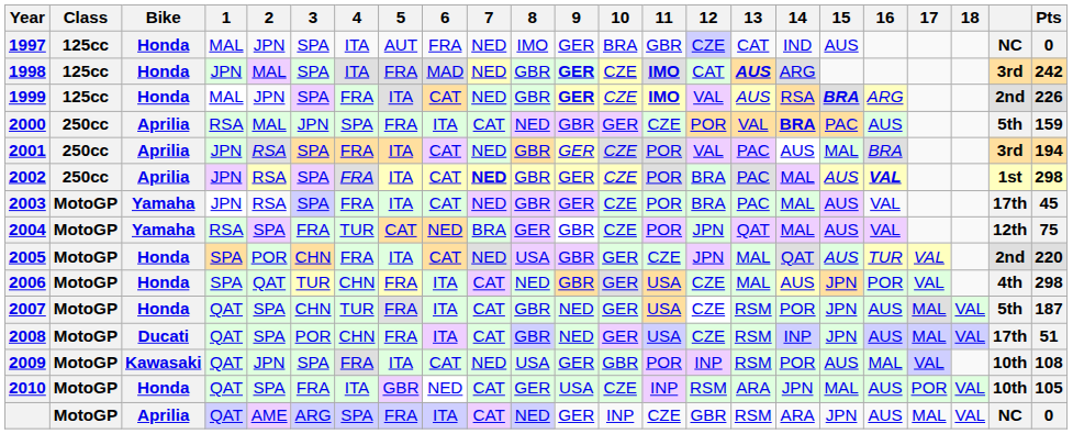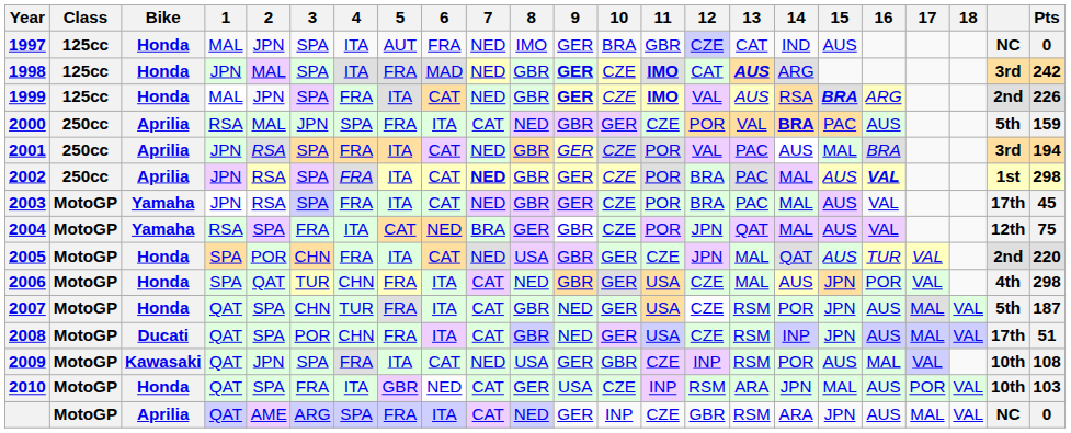 <table class="wikitable" style="text-align:center">
 <tr>
 <th>Year</th>
 <th>Class</th>
 <th>Bike</th>
 <th>1</th>
 <th>2</th>
 <th>3</th>
 <th>4</th>
 <th>5</th>
 <th>6</th>
 <th>7</th>
 <th>8</th>
 <th>9</th>
 <th>10</th>
 <th>11</th>
 <th>12</th>
 <th>13</th>
 <th>14</th>
 <th>15</th>
 <th>16</th>
 <th>17</th>
 <th>18</th>
 <th></th>
 <th>Pts</th>
 </tr>
 <tr>
 <th><a href='#'>1997</a></th>
 <th>125cc</th>
 <th><a href='#'>Honda</a></th>
 <td><a href='#'>MAL</a></td>
 <td><a href='#'>JPN</a></td>
 <td><a href='#'>SPA</a></td>
 <td><a href='#'>ITA</a></td>
 <td><a href='#'>AUT</a></td>
 <td><a href='#'>FRA</a></td>
 <td><a href='#'>NED</a></td>
 <td><a href='#'>IMO</a></td>
 <td><a href='#'>GER</a></td>
 <td><a href='#'>BRA</a></td>
 <td><a href='#'>GBR</a></td>
 <td style="background:#CFCFFF;"><a href='#'>CZE</a><br></td>
 <td><a href='#'>CAT</a></td>
 <td><a href='#'>IND</a></td>
 <td><a href='#'>AUS</a></td>
 <td></td>
 <td></td>
 <td></td>
 <th>NC</th>
 <th>0</th>
 </tr>
 <tr>
 <th><a href='#'>1998</a></th>
 <th>125cc</th>
 <th><a href='#'>Honda</a></th>
 <td style="background:#DFFFDF;"><a href='#'>JPN</a><br></td>
 <td style="background:#EFCFFF;"><a href='#'>MAL</a><br></td>
 <td style="background:#DFFFDF;"><a href='#'>SPA</a><br></td>
 <td style="background:#DFDFDF;"><a href='#'>ITA</a><br></td>
 <td style="background:#DFDFDF;"><a href='#'>FRA</a><br></td>
 <td style="background:#DFDFDF;"><a href='#'>MAD</a><br></td>
 <td style="background:#FFFFBF;"><a href='#'>NED</a><br></td>
 <td style="background:#DFFFDF;"><a href='#'>GBR</a><br></td>
 <td style="background:#DFFFDF;"><strong><a href='#'>GER</a></strong><br></td>
 <td style="background:#FFFFBF;"><a href='#'>CZE</a><br></td>
 <td style="background:#DFDFDF;"><strong><a href='#'>IMO</a></strong><br></td>
 <td style="background:#DFFFDF;"><a href='#'>CAT</a><br></td>
 <td style="background:#FFDF9F;"><strong><em><a href='#'>AUS</a></em></strong><br></td>
 <td style="background:#DFDFDF;"><a href='#'>ARG</a><br></td>
 <td></td>
 <td></td>
 <td></td>
 <td></td>
 <td style="background:#FFDF9F;"><strong>3rd</strong></td>
 <td style="background:#FFDF9F;"><strong>242</strong></td>
 </tr>
 <tr>
 <th><a href='#'>1999</a></th>
 <th>125cc</th>
 <th><a href='#'>Honda</a></th>
 <td style="background:#FFFFFF;"><a href='#'>MAL</a><br></td>
 <td><a href='#'>JPN</a></td>
 <td style="background:#EFCFFF;"><a href='#'>SPA</a><br></td>
 <td style="background:#DFFFDF;"><a href='#'>FRA</a><br></td>
 <td style="background:#DFDFDF;"><a href='#'>ITA</a><br></td>
 <td style="background:#FFDF9F;"><a href='#'>CAT</a><br></td>
 <td style="background:#DFFFDF;"><a href='#'>NED</a><br></td>
 <td style="background:#DFFFDF;"><a href='#'>GBR</a><br></td>
 <td style="background:#FFFFBF;"><strong><a href='#'>GER</a></strong><br></td>
 <td style="background:#FFFFBF;"><em><a href='#'>CZE</a></em><br></td>
 <td style="background:#FFFFBF;"><strong><a href='#'>IMO</a></strong><br></td>
 <td style="background:#EFCFFF;"><a href='#'>VAL</a><br></td>
 <td style="background:#FFFFBF;"><em><a href='#'>AUS</a></em><br></td>
 <td style="background:#FFDF9F;"><a href='#'>RSA</a><br></td>
 <td style="background:#DFDFDF;"><strong><em><a href='#'>BRA</a></em></strong><br></td>
 <td style="background:#FFFFBF;"><em><a href='#'>ARG</a></em><br></td>
 <td></td>
 <td></td>
 <td style="background:#DFDFDF;"><strong>2nd</strong></td>
 <td style="background:#DFDFDF;"><strong>226</strong></td>
 </tr>
 <tr>
 <th><a href='#'>2000</a></th>
 <th>250cc</th>
 <th><a href='#'>Aprilia</a></th>
 <td style="background:#DFFFDF;"><a href='#'>RSA</a><br></td>
 <td style="background:#DFFFDF;"><a href='#'>MAL</a><br></td>
 <td style="background:#DFFFDF;"><a href='#'>JPN</a><br></td>
 <td style="background:#DFFFDF;"><a href='#'>SPA</a><br></td>
 <td style="background:#DFFFDF;"><a href='#'>FRA</a><br></td>
 <td style="background:#DFFFDF;"><a href='#'>ITA</a><br></td>
 <td style="background:#DFFFDF;"><a href='#'>CAT</a><br></td>
 <td style="background:#EFCFFF;"><a href='#'>NED</a><br></td>
 <td style="background:#EFCFFF;"><a href='#'>GBR</a><br></td>
 <td style="background:#EFCFFF;"><a href='#'>GER</a><br></td>
 <td style="background:#DFFFDF;"><a href='#'>CZE</a><br></td>
 <td style="background:#FFDF9F;"><a href='#'>POR</a><br></td>
 <td style="background:#FFDF9F;"><a href='#'>VAL</a><br></td>
 <td style="background:#FFDF9F;"><strong><a href='#'>BRA</a></strong><br></td>
 <td style="background:#FFDF9F;"><a href='#'>PAC</a><br></td>
 <td style="background:#DFFFDF;"><a href='#'>AUS</a><br></td>
 <td></td>
 <td></td>
 <th>5th</th>
 <th>159</th>
 </tr>
 <tr>
 <th><a href='#'>2001</a></th>
 <th>250cc</th>
 <th><a href='#'>Aprilia</a></th>
 <td style="background:#DFFFDF;"><a href='#'>JPN</a><br></td>
 <td style="background:#DFDFDF;"><em><a href='#'>RSA</a></em><br></td>
 <td style="background:#FFDF9F;"><a href='#'>SPA</a><br></td>
 <td style="background:#FFDF9F;"><a href='#'>FRA</a><br></td>
 <td style="background:#FFDF9F;"><a href='#'>ITA</a><br></td>
 <td style="background:#EFCFFF;"><a href='#'>CAT</a><br></td>
 <td style="background:#DFFFDF;"><a href='#'>NED</a><br></td>
 <td style="background:#FFDF9F;"><a href='#'>GBR</a><br></td>
 <td style="background:#FFFFBF;"><em><a href='#'>GER</a></em><br></td>
 <td style="background:#DFDFDF;"><em><a href='#'>CZE</a></em><br></td>
 <td style="background:#DFDFDF;"><a href='#'>POR</a><br></td>
 <td style="background:#EFCFFF;"><a href='#'>VAL</a><br></td>
 <td style="background:#EFCFFF;"><a href='#'>PAC</a><br></td>
 <td style="background:#FFFFFF;"><a href='#'>AUS</a><br></td>
 <td style="background:#DFFFDF;"><a href='#'>MAL</a><br></td>
 <td style="background:#DFDFDF;"><em><a href='#'>BRA</a></em><br></td>
 <td></td>
 <td></td>
 <td style="background:#FFDF9F;"><strong>3rd</strong></td>
 <td style="background:#FFDF9F;"><strong>194</strong></td>
 </tr>
 <tr>
 <th><a href='#'>2002</a></th>
 <th>250cc</th>
 <th><a href='#'>Aprilia</a></th>
 <td style="background:#EFCFFF;"><a href='#'>JPN</a><br></td>
 <td style="background:#FFFFBF;"><a href='#'>RSA</a><br></td>
 <td style="background:#EFCFFF;"><a href='#'>SPA</a><br></td>
 <td style="background:#DFDFDF;"><em><a href='#'>FRA</a></em><br></td>
 <td style="background:#FFFFBF;"><a href='#'>ITA</a><br></td>
 <td style="background:#FFFFBF;"><a href='#'>CAT</a><br></td>
 <td style="background:#FFFFBF;"><strong><a href='#'>NED</a></strong><br></td>
 <td style="background:#FFFFBF;"><a href='#'>GBR</a><br></td>
 <td style="background:#FFFFBF;"><a href='#'>GER</a><br></td>
 <td style="background:#FFFFBF;"><em><a href='#'>CZE</a></em><br></td>
 <td style="background:#DFDFDF;"><a href='#'>POR</a><br></td>
 <td style="background:#DFFFDF;"><a href='#'>BRA</a><br></td>
 <td style="background:#DFDFDF;"><a href='#'>PAC</a><br></td>
 <td style="background:#EFCFFF;"><a href='#'>MAL</a><br></td>
 <td style="background:#FFFFBF;"><em><a href='#'>AUS</a></em><br></td>
 <td style="background:#FFFFBF;"><strong><em><a href='#'>VAL</a></em></strong><br></td>
 <td></td>
 <td></td>
 <td style="background:#FFFFBF;"><strong>1st</strong></td>
 <td style="background:#FFFFBF;"><strong>298</strong></td>
 </tr>
 <tr>
 <th><a href='#'>2003</a></th>
 <th>MotoGP</th>
 <th><a href='#'>Yamaha</a></th>
 <td style="background:#FFFFFF;"><a href='#'>JPN</a><br></td>
 <td><a href='#'>RSA</a></td>
 <td style="background:#CFCFFF;"><a href='#'>SPA</a><br></td>
 <td style="background:#DFFFDF;"><a href='#'>FRA</a><br></td>
 <td style="background:#DFFFDF;"><a href='#'>ITA</a><br></td>
 <td style="background:#DFFFDF;"><a href='#'>CAT</a><br></td>
 <td style="background:#EFCFFF;"><a href='#'>NED</a><br></td>
 <td style="background:#EFCFFF;"><a href='#'>GBR</a><br></td>
 <td style="background:#EFCFFF;"><a href='#'>GER</a><br></td>
 <td style="background:#DFFFDF;"><a href='#'>CZE</a><br></td>
 <td style="background:#DFFFDF;"><a href='#'>POR</a><br></td>
 <td style="background:#DFFFDF;"><a href='#'>BRA</a><br></td>
 <td style="background:#DFFFDF;"><a href='#'>PAC</a><br></td>
 <td style="background:#DFFFDF;"><a href='#'>MAL</a><br></td>
 <td style="background:#EFCFFF;"><a href='#'>AUS</a><br></td>
 <td><a href='#'>VAL</a></td>
 <td></td>
 <td></td>
 <th>17th</th>
 <th>45</th>
 </tr>
 <tr>
 <th><a href='#'>2004</a></th>
 <th>MotoGP</th>
 <th><a href='#'>Yamaha</a></th>
 <td style="background:#DFFFDF;"><a href='#'>RSA</a><br></td>
 <td style="background:#EFCFFF;"><a href='#'>SPA</a><br></td>
 <td style="background:#DFFFDF;"><a href='#'>FRA</a><br></td>
-<td style="background:#DFFFDF;"><a href='#'>TUR</a><br></td>
+<td style="background:#DFFFDF;"><a href='#'>ITA</a><br></td>
 <td style="background:#FFDF9F;"><a href='#'>CAT</a><br></td>
 <td style="background:#FFDF9F;"><a href='#'>NED</a><br></td>
 <td style="background:#DFFFDF;"><a href='#'>BRA</a><br></td>
 <td style="background:#EFCFFF;"><a href='#'>GER</a><br></td>
 <td style="background:#FFFFFF;"><a href='#'>GBR</a><br></td>
 <td style="background:#DFFFDF;"><a href='#'>CZE</a><br></td>
 <td style="background:#EFCFFF;"><a href='#'>POR</a><br></td>
 <td style="background:#DFFFDF;"><a href='#'>JPN</a><br></td>
 <td style="background:#EFCFFF;"><a href='#'>QAT</a><br></td>
 <td style="background:#EFCFFF;"><a href='#'>MAL</a><br></td>
 <td style="background:#EFCFFF;"><a href='#'>AUS</a><br></td>
 <td style="background:#EFCFFF;"><a href='#'>VAL</a><br></td>
 <td></td>
 <td></td>
 <th>12th</th>
 <th>75</th>
 </tr>
 <tr>
 <th><a href='#'>2005</a></th>
 <th>MotoGP</th>
 <th><a href='#'>Honda</a></th>
 <td style="background:#FFDF9F;"><a href='#'>SPA</a><br></td>
 <td style="background:#DFFFDF;"><a href='#'>POR</a><br></td>
 <td style="background:#FFDF9F;"><a href='#'>CHN</a><br></td>
 <td style="background:#DFFFDF;"><a href='#'>FRA</a><br></td>
 <td style="background:#DFFFDF;"><a href='#'>ITA</a><br></td>
 <td style="background:#FFDF9F;"><a href='#'>CAT</a><br></td>
 <td style="background:#DFDFDF;"><a href='#'>NED</a><br></td>
 <td style="background:#EFCFFF;"><a href='#'>USA</a><br></td>
 <td style="background:#EFCFFF;"><a href='#'>GBR</a><br></td>
 <td style="background:#DFFFDF;"><a href='#'>GER</a><br></td>
 <td style="background:#DFFFDF;"><a href='#'>CZE</a><br></td>
 <td style="background:#EFCFFF;"><a href='#'>JPN</a><br></td>
 <td style="background:#DFFFDF;"><a href='#'>MAL</a><br></td>
 <td style="background:#DFDFDF;"><a href='#'>QAT</a><br></td>
 <td style="background:#DFFFDF;"><em><a href='#'>AUS</a></em><br></td>
 <td style="background:#FFFFBF;"><em><a href='#'>TUR</a></em><br></td>
 <td style="background:#FFFFBF;"><em><a href='#'>VAL</a></em><br></td>
 <td></td>
 <td style="background:#DFDFDF;"><strong>2nd</strong></td>
 <td style="background:#DFDFDF;"><strong>220</strong></td>
 </tr>
 <tr>
 <th><a href='#'>2006</a></th>
 <th>MotoGP</th>
 <th><a href='#'>Honda</a></th>
 <td style="background:#DFFFDF;"><a href='#'>SPA</a><br></td>
 <td style="background:#DFFFDF;"><a href='#'>QAT</a><br></td>
 <td style="background:#FFFFBF;"><a href='#'>TUR</a><br></td>
 <td style="background:#DFFFDF;"><a href='#'>CHN</a><br></td>
 <td style="background:#FFFFBF;"><a href='#'>FRA</a><br></td>
 <td style="background:#DFFFDF;"><a href='#'>ITA</a><br></td>
 <td style="background:#EFCFFF;"><a href='#'>CAT</a><br></td>
 <td style="background:#DFFFDF;"><a href='#'>NED</a><br></td>
 <td style="background:#FFDF9F;"><a href='#'>GBR</a><br></td>
 <td style="background:#DFDFDF;"><a href='#'>GER</a><br></td>
 <td style="background:#FFDF9F;"><a href='#'>USA</a><br></td>
 <td style="background:#DFFFDF;"><a href='#'>CZE</a><br></td>
 <td style="background:#DFFFDF;"><a href='#'>MAL</a><br></td>
 <td style="background:#FFFFBF;"><a href='#'>AUS</a><br></td>
 <td style="background:#FFDF9F;"><a href='#'>JPN</a><br></td>
 <td style="background:#DFFFDF;"><a href='#'>POR</a><br></td>
 <td style="background:#DFFFDF;"><a href='#'>VAL</a><br></td>
 <td></td>
 <th>4th</th>
 <th>298</th>
 </tr>
 <tr>
 <th><a href='#'>2007</a></th>
 <th>MotoGP</th>
 <th><a href='#'>Honda</a></th>
 <td style="background:#DFFFDF;"><a href='#'>QAT</a><br></td>
 <td style="background:#DFFFDF;"><a href='#'>SPA</a><br></td>
 <td style="background:#DFFFDF;"><a href='#'>CHN</a><br></td>
 <td style="background:#DFFFDF;"><a href='#'>TUR</a><br></td>
 <td style="background:#DFDFDF;"><a href='#'>FRA</a><br></td>
 <td style="background:#DFFFDF;"><a href='#'>ITA</a><br></td>
 <td style="background:#DFFFDF;"><a href='#'>CAT</a><br></td>
 <td style="background:#DFFFDF;"><a href='#'>GBR</a><br></td>
 <td style="background:#DFFFDF;"><a href='#'>NED</a><br></td>
 <td style="background:#DFFFDF;"><a href='#'>GER</a><br></td>
 <td style="background:#FFDF9F;"><a href='#'>USA</a><br></td>
 <td style="background:#FFFFFF;"><a href='#'>CZE</a><br></td>
 <td style="background:#DFFFDF;"><a href='#'>RSM</a><br></td>
 <td style="background:#DFFFDF;"><a href='#'>POR</a><br></td>
 <td style="background:#DFFFDF;"><a href='#'>JPN</a><br></td>
 <td style="background:#DFFFDF;"><a href='#'>AUS</a><br></td>
 <td style="background:#DFDFDF;"><a href='#'>MAL</a><br></td>
 <td style="background:#DFFFDF;"><a href='#'>VAL</a><br></td>
 <th>5th</th>
 <th>187</th>
 </tr>
 <tr>
 <th><a href='#'>2008</a></th>
 <th>MotoGP</th>
 <th><a href='#'>Ducati</a></th>
 <td style="background:#DFFFDF;"><a href='#'>QAT</a><br></td>
 <td style="background:#DFFFDF;"><a href='#'>SPA</a><br></td>
 <td style="background:#DFFFDF;"><a href='#'>POR</a><br></td>
 <td style="background:#DFFFDF;"><a href='#'>CHN</a><br></td>
 <td style="background:#DFFFDF;"><a href='#'>FRA</a><br></td>
 <td style="background:#EFCFFF;"><a href='#'>ITA</a><br></td>
 <td style="background:#DFFFDF;"><a href='#'>CAT</a><br></td>
 <td style="background:#CFCFFF;"><a href='#'>GBR</a><br></td>
 <td style="background:#DFFFDF;"><a href='#'>NED</a><br></td>
 <td style="background:#EFCFFF;"><a href='#'>GER</a><br></td>
 <td style="background:#CFCFFF;"><a href='#'>USA</a><br></td>
 <td style="background:#DFFFDF;"><a href='#'>CZE</a><br></td>
 <td style="background:#DFFFDF;"><a href='#'>RSM</a><br></td>
 <td style="background:#CFCFFF;"><a href='#'>INP</a><br></td>
 <td style="background:#DFFFDF;"><a href='#'>JPN</a><br></td>
 <td style="background:#CFCFFF;"><a href='#'>AUS</a><br></td>
 <td style="background:#CFCFFF;"><a href='#'>MAL</a><br></td>
 <td style="background:#CFCFFF;"><a href='#'>VAL</a><br></td>
 <th>17th</th>
 <th>51</th>
 </tr>
 <tr>
 <th><a href='#'>2009</a></th>
 <th>MotoGP</th>
 <th><a href='#'>Kawasaki</a></th>
 <td style="background:#DFFFDF;"><a href='#'>QAT</a><br></td>
 <td style="background:#DFFFDF;"><a href='#'>JPN</a><br></td>
 <td style="background:#DFFFDF;"><a href='#'>SPA</a><br></td>
 <td style="background:#DFDFDF;"><a href='#'>FRA</a><br></td>
 <td style="background:#DFFFDF;"><a href='#'>ITA</a><br></td>
 <td style="background:#DFFFDF;"><a href='#'>CAT</a><br></td>
 <td style="background:#DFFFDF;"><a href='#'>NED</a><br></td>
 <td style="background:#DFFFDF;"><a href='#'>USA</a><br></td>
 <td style="background:#DFFFDF;"><a href='#'>GER</a><br></td>
 <td style="background:#DFFFDF;"><a href='#'>GBR</a><br></td>
-<td style="background:#EFCFFF;"><a href='#'>POR</a><br></td>
+<td style="background:#EFCFFF;"><a href='#'>CZE</a><br></td>
 <td style="background:#EFCFFF;"><a href='#'>INP</a><br></td>
 <td style="background:#DFFFDF;"><a href='#'>RSM</a><br></td>
 <td style="background:#DFFFDF;"><a href='#'>POR</a><br></td>
 <td style="background:#DFFFDF;"><a href='#'>AUS</a><br></td>
 <td style="background:#DFFFDF;"><a href='#'>MAL</a><br></td>
 <td style="background:#CFCFFF;"><a href='#'>VAL</a><br></td>
 <td></td>
 <th>10th</th>
 <th>108</th>
 </tr>
 <tr>
 <th><a href='#'>2010</a></th>
 <th>MotoGP</th>
 <th><a href='#'>Honda</a></th>
 <td style="background:#DFFFDF;"><a href='#'>QAT</a><br></td>
 <td style="background:#DFFFDF;"><a href='#'>SPA</a><br></td>
 <td style="background:#DFFFDF;"><a href='#'>FRA</a><br></td>
 <td style="background:#DFFFDF;"><a href='#'>ITA</a><br></td>
 <td style="background:#EFCFFF;"><a href='#'>GBR</a><br></td>
 <td style="background:#FFFFFF;"><a href='#'>NED</a><br></td>
 <td style="background:#DFFFDF;"><a href='#'>CAT</a><br></td>
 <td style="background:#DFFFDF;"><a href='#'>GER</a><br></td>
 <td style="background:#DFFFDF;"><a href='#'>USA</a><br></td>
 <td style="background:#DFFFDF;"><a href='#'>CZE</a><br></td>
 <td style="background:#EFCFFF;"><a href='#'>INP</a><br></td>
 <td style="background:#DFFFDF;"><a href='#'>RSM</a><br></td>
 <td style="background:#DFFFDF;"><a href='#'>ARA</a><br></td>
 <td style="background:#DFFFDF;"><a href='#'>JPN</a><br></td>
 <td style="background:#DFFFDF;"><a href='#'>MAL</a><br></td>
 <td style="background:#DFFFDF;"><a href='#'>AUS</a><br></td>
 <td style="background:#DFFFDF;"><a href='#'>POR</a><br></td>
 <td style="background:#DFFFDF;"><a href='#'>VAL</a><br></td>
 <th>10th</th>
-<th>105</th>
+<th>103</th>
 </tr>
 <tr>
 <th></th>
 <th>MotoGP</th>
 <th><a href='#'>Aprilia</a></th>
 <td style="background:#CFCFFF;"><a href='#'>QAT</a><br></td>
 <td style="background:#EFCFFF;"><a href='#'>AME</a><br></td>
 <td style="background:#CFCFFF;"><a href='#'>ARG</a><br></td>
 <td style="background:#CFCFFF;"><a href='#'>SPA</a><br></td>
 <td style="background:#CFCFFF;"><a href='#'>FRA</a><br></td>
 <td style="background:#CFCFFF;"><a href='#'>ITA</a><br></td>
 <td style="background:#EFCFFF;"><a href='#'>CAT</a><br></td>
 <td style="background:#CFCFFF;"><a href='#'>NED</a><br></td>
 <td><a href='#'>GER</a></td>
 <td><a href='#'>INP</a></td>
 <td><a href='#'>CZE</a></td>
 <td><a href='#'>GBR</a></td>
 <td><a href='#'>RSM</a></td>
 <td><a href='#'>ARA</a></td>
 <td><a href='#'>JPN</a></td>
 <td><a href='#'>AUS</a></td>
 <td><a href='#'>MAL</a></td>
 <td><a href='#'>VAL</a></td>
 <th>NC</th>
 <th>0</th>
 </tr>
 </table>
